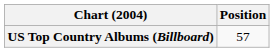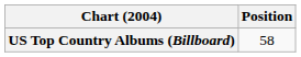 <table class="wikitable plainrowheaders" style="text-align:center">
 <tr>
 <th scope="col">Chart (2004)</th>
 <th scope="col">Position</th>
 </tr>
 <tr>
 <th scope="row">US Top Country Albums (<em>Billboard</em>)</th>
-<td>57</td>
+<td>58</td>
 </tr>
 </table>
